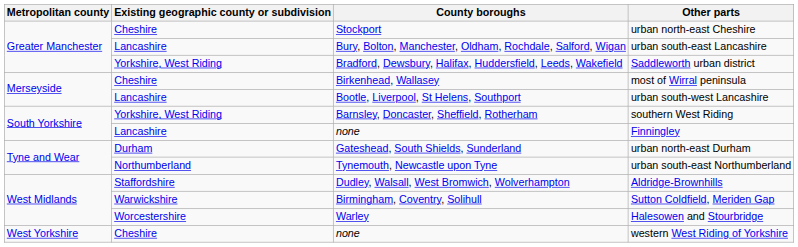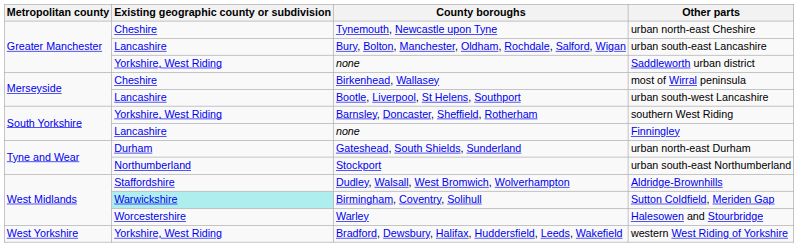 <table class="wikitable">
 <tr>
 <th>Metropolitan county</th>
 <th>Existing geographic county or subdivision</th>
 <th>County boroughs</th>
 <th>Other parts</th>
 </tr>
 <tr>
 <td rowspan=3><a href='#'>Greater Manchester</a></td>
 <td><a href='#'>Cheshire</a></td>
-<td><a href='#'>Stockport</a></td>
+<td><a href='#'>Tynemouth</a>, <a href='#'>Newcastle upon Tyne</a></td>
 <td>urban north-east Cheshire</td>
 </tr>
 <tr>
 <td><a href='#'>Lancashire</a></td>
 <td><a href='#'>Bury</a>, <a href='#'>Bolton</a>, <a href='#'>Manchester</a>, <a href='#'>Oldham</a>, <a href='#'>Rochdale</a>, <a href='#'>Salford</a>, <a href='#'>Wigan</a></td>
 <td>urban south-east Lancashire</td>
 </tr>
 <tr>
 <td><a href='#'>Yorkshire, West Riding</a></td>
-<td><a href='#'>Bradford</a>, <a href='#'>Dewsbury</a>, <a href='#'>Halifax</a>, <a href='#'>Huddersfield</a>, <a href='#'>Leeds</a>, <a href='#'>Wakefield</a></td>
+<td><em>none</em></td>
 <td><a href='#'>Saddleworth</a> urban district</td>
 </tr>
 <tr>
 <td rowspan=2><a href='#'>Merseyside</a></td>
 <td><a href='#'>Cheshire</a></td>
 <td><a href='#'>Birkenhead</a>, <a href='#'>Wallasey</a></td>
 <td>most of <a href='#'>Wirral</a> peninsula</td>
 </tr>
 <tr>
 <td><a href='#'>Lancashire</a></td>
 <td><a href='#'>Bootle</a>, <a href='#'>Liverpool</a>, <a href='#'>St Helens</a>, <a href='#'>Southport</a></td>
 <td>urban south-west Lancashire</td>
 </tr>
 <tr>
 <td rowspan=2><a href='#'>South Yorkshire</a></td>
 <td><a href='#'>Yorkshire, West Riding</a></td>
 <td><a href='#'>Barnsley</a>, <a href='#'>Doncaster</a>, <a href='#'>Sheffield</a>, <a href='#'>Rotherham</a></td>
 <td>southern West Riding</td>
 </tr>
 <tr>
 <td><a href='#'>Lancashire</a></td>
 <td><em>none</em></td>
 <td><a href='#'>Finningley</a></td>
 </tr>
 <tr>
 <td rowspan=2><a href='#'>Tyne and Wear</a></td>
 <td><a href='#'>Durham</a></td>
 <td><a href='#'>Gateshead</a>, <a href='#'>South Shields</a>, <a href='#'>Sunderland</a></td>
 <td>urban north-east Durham</td>
 </tr>
 <tr>
 <td><a href='#'>Northumberland</a></td>
-<td><a href='#'>Tynemouth</a>, <a href='#'>Newcastle upon Tyne</a></td>
+<td><a href='#'>Stockport</a></td>
 <td>urban south-east Northumberland</td>
 </tr>
 <tr>
 <td rowspan=3><a href='#'>West Midlands</a></td>
 <td><a href='#'>Staffordshire</a></td>
 <td><a href='#'>Dudley</a>, <a href='#'>Walsall</a>, <a href='#'>West Bromwich</a>, <a href='#'>Wolverhampton</a></td>
 <td><a href='#'>Aldridge-Brownhills</a></td>
 </tr>
 <tr>
-<td><a href='#'>Warwickshire</a></td>
+<td style="background: paleturquoise;"><a href='#'>Warwickshire</a></td>
 <td><a href='#'>Birmingham</a>, <a href='#'>Coventry</a>, <a href='#'>Solihull</a></td>
 <td><a href='#'>Sutton Coldfield</a>, <a href='#'>Meriden Gap</a></td>
 </tr>
 <tr>
 <td><a href='#'>Worcestershire</a></td>
 <td><a href='#'>Warley</a></td>
 <td><a href='#'>Halesowen</a> and <a href='#'>Stourbridge</a></td>
 </tr>
 <tr>
 <td rowspan=1><a href='#'>West Yorkshire</a></td>
-<td><a href='#'>Cheshire</a></td>
-<td><em>none</em></td>
+<td><a href='#'>Yorkshire, West Riding</a></td>
+<td><a href='#'>Bradford</a>, <a href='#'>Dewsbury</a>, <a href='#'>Halifax</a>, <a href='#'>Huddersfield</a>, <a href='#'>Leeds</a>, <a href='#'>Wakefield</a></td>
 <td>western <a href='#'>West Riding of Yorkshire</a></td>
 </tr>
 </table>
